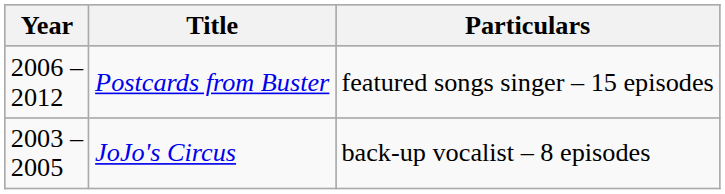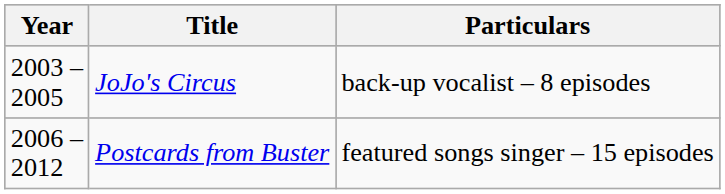 <table class="wikitable">
 <tr>
 <th>Year</th>
 <th>Title</th>
 <th>Particulars</th>
 </tr>
 <tr>
+<td>2003 –<br>2005</td>
+<td><em><a href='#'>JoJo's Circus</a></em></td>
+<td>back-up vocalist – 8 episodes</td>
+</tr>
+<tr>
 <td>2006 –<br>2012</td>
 <td><em><a href='#'>Postcards from Buster</a></em></td>
 <td>featured songs singer – 15 episodes</td>
 </tr>
-<tr>
-<td>2003 –<br>2005</td>
-<td><em><a href='#'>JoJo's Circus</a></em></td>
-<td>back-up vocalist – 8 episodes</td>
-</tr>
 </table>
